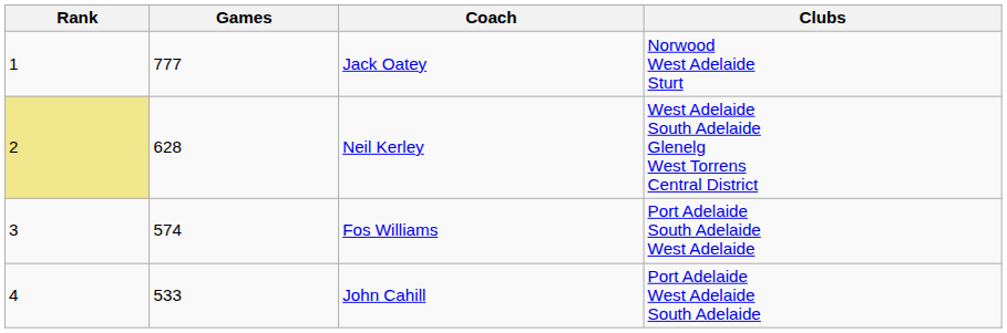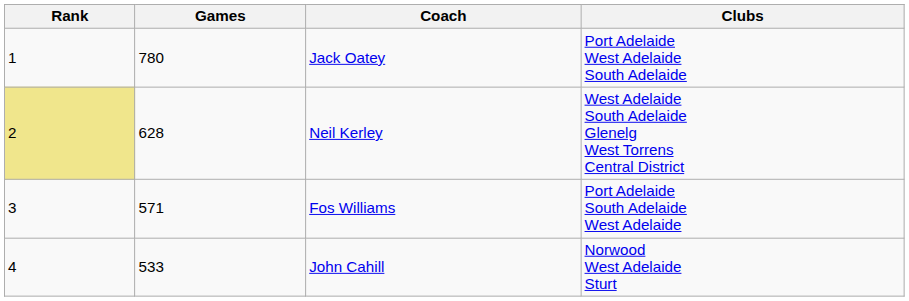 <table class="wikitable" style="width:75%;">
 <tr>
 <th>Rank</th>
 <th>Games</th>
 <th>Coach</th>
 <th>Clubs</th>
 </tr>
 <tr>
 <td>1</td>
-<td>777</td>
+<td>780</td>
 <td><a href='#'>Jack Oatey</a></td>
-<td><a href='#'>Norwood</a><br> <a href='#'>West Adelaide</a><br> <a href='#'>Sturt</a></td>
+<td><a href='#'>Port Adelaide</a><br><a href='#'>West Adelaide</a><br> <a href='#'>South Adelaide</a></td>
 </tr>
 <tr>
 <td style="background: khaki;">2</td>
 <td>628</td>
 <td><a href='#'>Neil Kerley</a></td>
 <td><a href='#'>West Adelaide</a><br><a href='#'>South Adelaide</a><br><a href='#'>Glenelg</a><br><a href='#'>West Torrens</a><br><a href='#'>Central District</a></td>
 </tr>
 <tr>
 <td>3</td>
-<td>574</td>
+<td>571</td>
 <td><a href='#'>Fos Williams</a></td>
 <td><a href='#'>Port Adelaide</a><br> <a href='#'>South Adelaide</a><br><a href='#'>West Adelaide</a></td>
 </tr>
 <tr>
 <td>4</td>
 <td>533</td>
 <td><a href='#'>John Cahill</a></td>
-<td><a href='#'>Port Adelaide</a><br><a href='#'>West Adelaide</a><br> <a href='#'>South Adelaide</a></td>
+<td><a href='#'>Norwood</a><br> <a href='#'>West Adelaide</a><br> <a href='#'>Sturt</a></td>
 </tr>
 </table>
